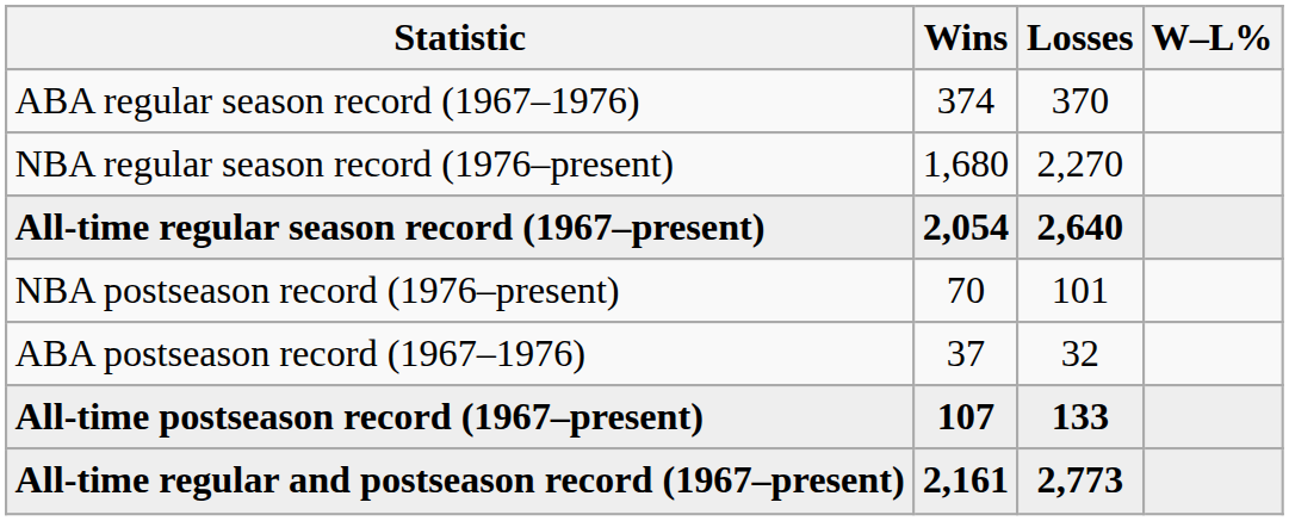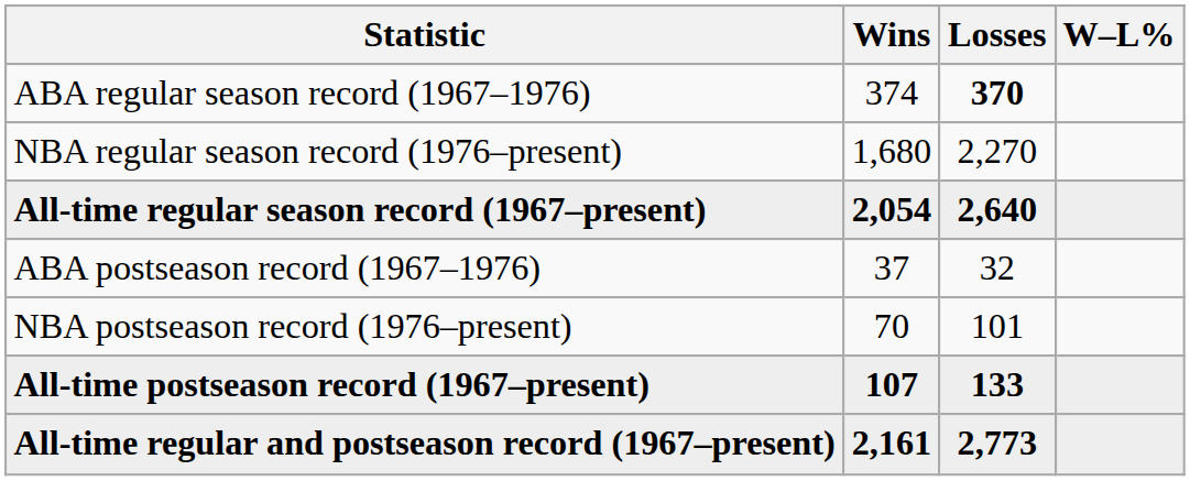 <table class="wikitable plainrowheaders" style="text-align:center; font-size:95%">
 <tr>
 <th scope="col">Statistic</th>
 <th scope="col">Wins</th>
 <th scope="col">Losses</th>
 <th scope="col">W–L%</th>
 </tr>
 <tr>
 <td scope="row" style="text-align:left;">ABA regular season record (1967–1976)</td>
 <td>374</td>
-<td>370</td>
+<td><strong>370</strong></td>
 <td></td>
 </tr>
 <tr>
 <td scope="row" style="text-align:left;">NBA regular season record (1976–present)</td>
 <td>1,680</td>
 <td>2,270</td>
 <td></td>
 </tr>
 <tr style="background:#eee; font-weight:bold;">
 <td scope="row" style="text-align:left;">All-time regular season record (1967–present)</td>
 <td>2,054</td>
 <td>2,640</td>
 <td></td>
 </tr>
 <tr>
+<td scope="row" style="text-align:left;">ABA postseason record (1967–1976)</td>
+<td>37</td>
+<td>32</td>
+<td></td>
+</tr>
+<tr>
 <td scope="row" style="text-align:left;">NBA postseason record (1976–present)</td>
 <td>70</td>
 <td>101</td>
-<td></td>
-</tr>
-<tr>
-<td scope="row" style="text-align:left;">ABA postseason record (1967–1976)</td>
-<td>37</td>
-<td>32</td>
 <td></td>
 </tr>
 <tr style="background:#eee; font-weight:bold;">
 <td scope="row" style="text-align:left;">All-time postseason record (1967–present)</td>
 <td>107</td>
 <td>133</td>
 <td></td>
 </tr>
 <tr style="background:#eee; font-weight:bold;">
 <td scope="row" style="text-align:right;">All-time regular and postseason record (1967–present)</td>
 <td>2,161</td>
 <td>2,773</td>
 <td></td>
 </tr>
 </table>
